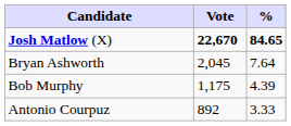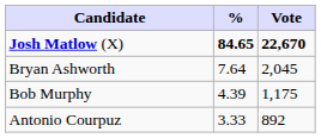 <table class="wikitable">
 <tr>
 <th style="background:#ddf; width:200px;">Candidate</th>
+<th style="background:#ddf; width:30px;">%</th>
 <th style="background:#ddf; width:50px;">Vote</th>
-<th style="background:#ddf; width:30px;">%</th>
 </tr>
 <tr>
 <td><strong><a href='#'>Josh Matlow</a></strong> (X)</td>
+<td><strong>84.65</strong></td>
 <td><strong>22,670</strong></td>
-<td><strong>84.65</strong></td>
 </tr>
 <tr>
 <td>Bryan Ashworth</td>
+<td>7.64</td>
 <td>2,045</td>
-<td>7.64</td>
 </tr>
 <tr>
 <td>Bob Murphy</td>
+<td>4.39</td>
 <td>1,175</td>
-<td>4.39</td>
 </tr>
 <tr>
 <td>Antonio Courpuz</td>
+<td>3.33</td>
 <td>892</td>
-<td>3.33</td>
 </tr>
 </table>
